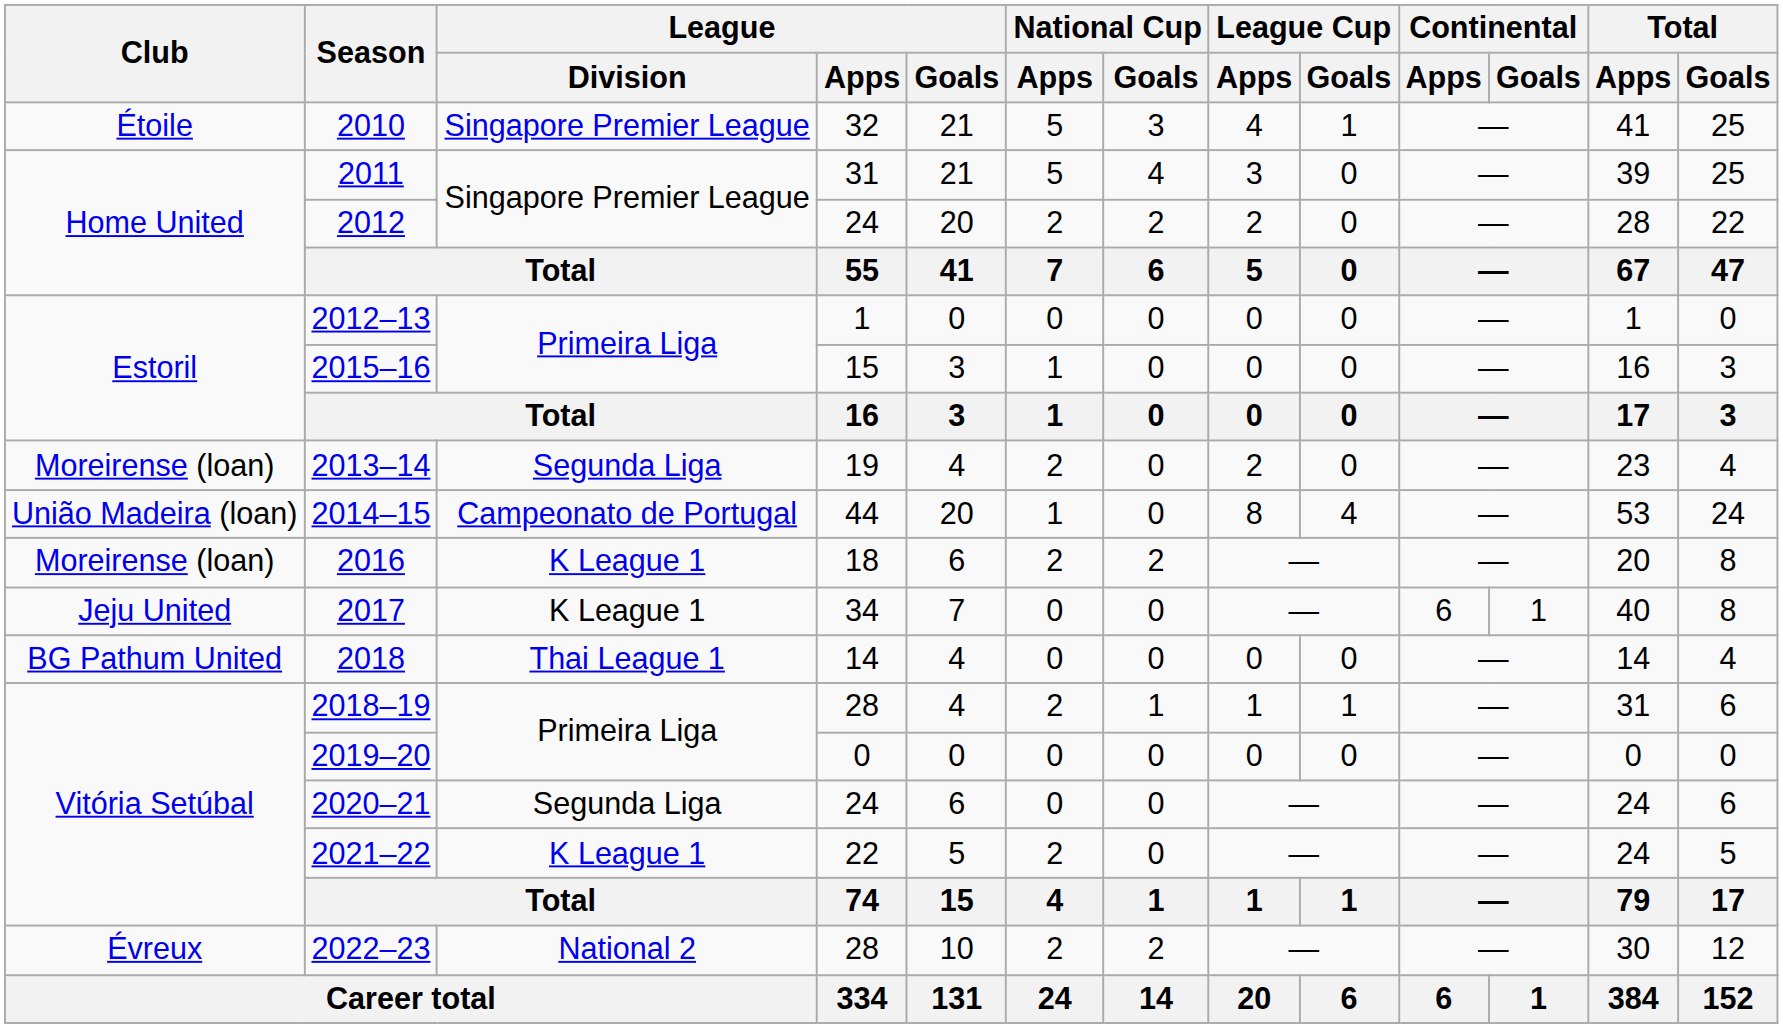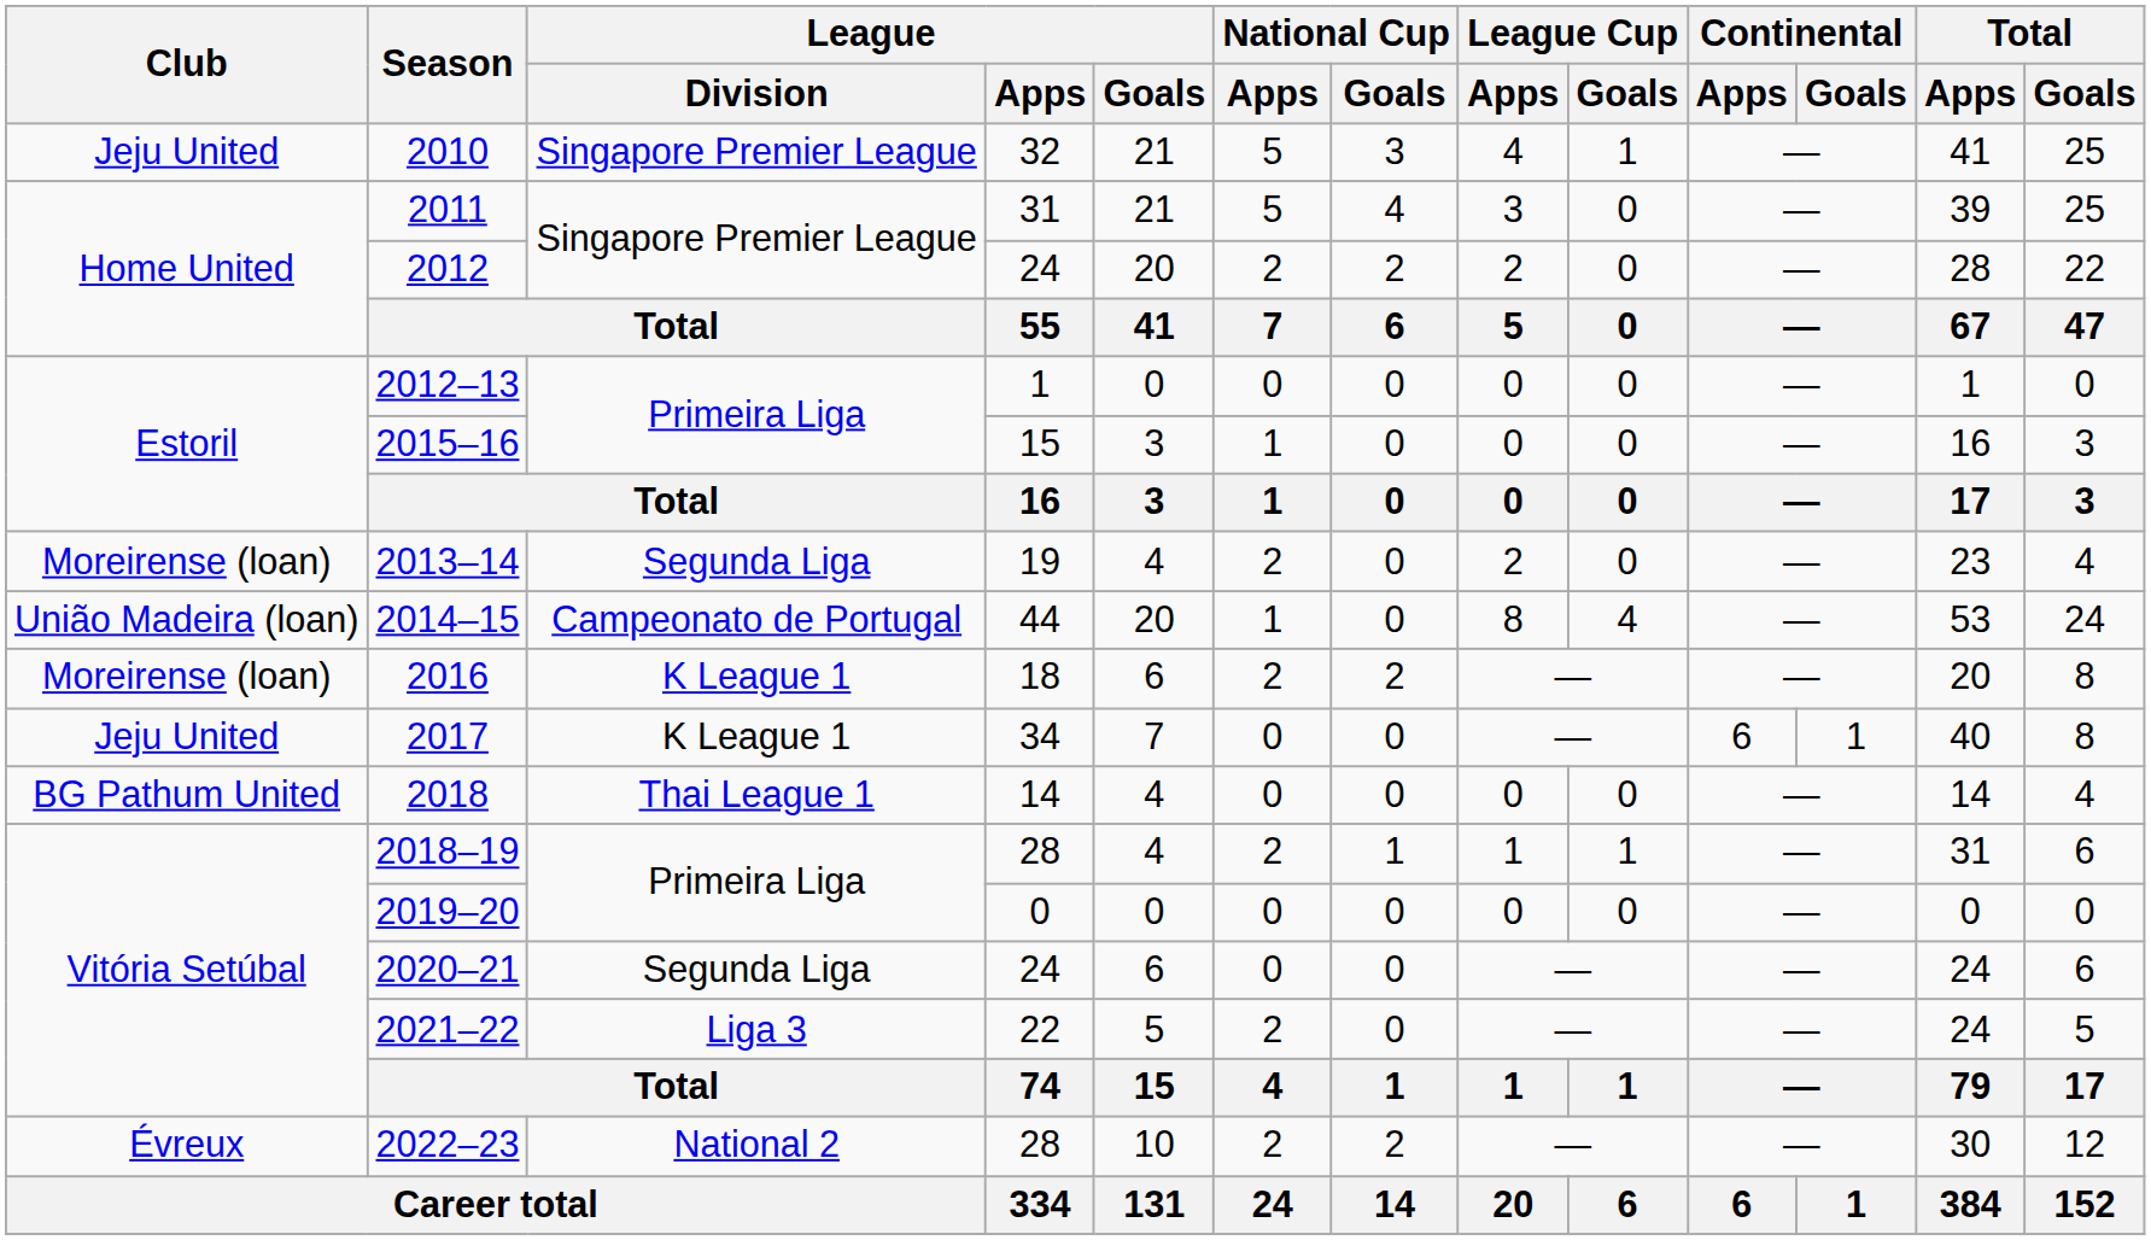 <table class="wikitable" style="text-align: center;">
 <tr>
 <th rowspan="2">Club</th>
 <th rowspan="2">Season</th>
 <th colspan="3">League</th>
 <th colspan="2">National Cup</th>
 <th colspan="2">League Cup</th>
 <th colspan="2">Continental</th>
 <th colspan="2">Total</th>
 </tr>
 <tr>
 <th>Division</th>
 <th>Apps</th>
 <th>Goals</th>
 <th>Apps</th>
 <th>Goals</th>
 <th>Apps</th>
 <th>Goals</th>
 <th>Apps</th>
 <th>Goals</th>
 <th>Apps</th>
 <th>Goals</th>
 </tr>
 <tr>
-<td><a href='#'>Étoile</a></td>
+<td><a href='#'>Jeju United</a></td>
 <td><a href='#'>2010</a></td>
 <td><a href='#'>Singapore Premier League</a></td>
 <td>32</td>
 <td>21</td>
 <td>5</td>
 <td>3</td>
 <td>4</td>
 <td>1</td>
 <td colspan="2">—</td>
 <td>41</td>
 <td>25</td>
 </tr>
 <tr>
 <td rowspan="3"><a href='#'>Home United</a></td>
 <td><a href='#'>2011</a></td>
 <td rowspan="2">Singapore Premier League</td>
 <td>31</td>
 <td>21</td>
 <td>5</td>
 <td>4</td>
 <td>3</td>
 <td>0</td>
 <td colspan="2">—</td>
 <td>39</td>
 <td>25</td>
 </tr>
 <tr>
 <td><a href='#'>2012</a></td>
 <td>24</td>
 <td>20</td>
 <td>2</td>
 <td>2</td>
 <td>2</td>
 <td>0</td>
 <td colspan="2">—</td>
 <td>28</td>
 <td>22</td>
 </tr>
 <tr>
 <th colspan="2">Total</th>
 <th>55</th>
 <th>41</th>
 <th>7</th>
 <th>6</th>
 <th>5</th>
 <th>0</th>
 <th colspan="2">—</th>
 <th>67</th>
 <th>47</th>
 </tr>
 <tr>
 <td rowspan="3"><a href='#'>Estoril</a></td>
 <td><a href='#'>2012–13</a></td>
 <td rowspan="2"><a href='#'>Primeira Liga</a></td>
 <td>1</td>
 <td>0</td>
 <td>0</td>
 <td>0</td>
 <td>0</td>
 <td>0</td>
 <td colspan="2">—</td>
 <td>1</td>
 <td>0</td>
 </tr>
 <tr>
 <td><a href='#'>2015–16</a></td>
 <td>15</td>
 <td>3</td>
 <td>1</td>
 <td>0</td>
 <td>0</td>
 <td>0</td>
 <td colspan="2">—</td>
 <td>16</td>
 <td>3</td>
 </tr>
 <tr>
 <th colspan="2">Total</th>
 <th>16</th>
 <th>3</th>
 <th>1</th>
 <th>0</th>
 <th>0</th>
 <th>0</th>
 <th colspan="2">—</th>
 <th>17</th>
 <th>3</th>
 </tr>
 <tr>
 <td><a href='#'>Moreirense</a> (loan)</td>
 <td><a href='#'>2013–14</a></td>
 <td><a href='#'>Segunda Liga</a></td>
 <td>19</td>
 <td>4</td>
 <td>2</td>
 <td>0</td>
 <td>2</td>
 <td>0</td>
 <td colspan="2">—</td>
 <td>23</td>
 <td>4</td>
 </tr>
 <tr>
 <td><a href='#'>União Madeira</a> (loan)</td>
 <td><a href='#'>2014–15</a></td>
 <td><a href='#'>Campeonato de Portugal</a></td>
 <td>44</td>
 <td>20</td>
 <td>1</td>
 <td>0</td>
 <td>8</td>
 <td>4</td>
 <td colspan="2">—</td>
 <td>53</td>
 <td>24</td>
 </tr>
 <tr>
 <td><a href='#'>Moreirense</a> (loan)</td>
 <td><a href='#'>2016</a></td>
 <td><a href='#'>K League 1</a></td>
 <td>18</td>
 <td>6</td>
 <td>2</td>
 <td>2</td>
 <td colspan="2">—</td>
 <td colspan="2">—</td>
 <td>20</td>
 <td>8</td>
 </tr>
 <tr>
 <td><a href='#'>Jeju United</a></td>
 <td><a href='#'>2017</a></td>
 <td>K League 1</td>
 <td>34</td>
 <td>7</td>
 <td>0</td>
 <td>0</td>
 <td colspan="2">—</td>
 <td>6</td>
 <td>1</td>
 <td>40</td>
 <td>8</td>
 </tr>
 <tr>
 <td><a href='#'>BG Pathum United</a></td>
 <td><a href='#'>2018</a></td>
 <td><a href='#'>Thai League 1</a></td>
 <td>14</td>
 <td>4</td>
 <td>0</td>
 <td>0</td>
 <td>0</td>
 <td>0</td>
 <td colspan="2">—</td>
 <td>14</td>
 <td>4</td>
 </tr>
 <tr>
 <td rowspan="5"><a href='#'>Vitória Setúbal</a></td>
 <td><a href='#'>2018–19</a></td>
 <td rowspan="2">Primeira Liga</td>
 <td>28</td>
 <td>4</td>
 <td>2</td>
 <td>1</td>
 <td>1</td>
 <td>1</td>
 <td colspan="2">—</td>
 <td>31</td>
 <td>6</td>
 </tr>
 <tr>
 <td><a href='#'>2019–20</a></td>
 <td>0</td>
 <td>0</td>
 <td>0</td>
 <td>0</td>
 <td>0</td>
 <td>0</td>
 <td colspan="2">—</td>
 <td>0</td>
 <td>0</td>
 </tr>
 <tr>
 <td><a href='#'>2020–21</a></td>
 <td>Segunda Liga</td>
 <td>24</td>
 <td>6</td>
 <td>0</td>
 <td>0</td>
 <td colspan="2">—</td>
 <td colspan="2">—</td>
 <td>24</td>
 <td>6</td>
 </tr>
 <tr>
 <td><a href='#'>2021–22</a></td>
-<td><a href='#'>K League 1</a></td>
+<td><a href='#'>Liga 3</a></td>
 <td>22</td>
 <td>5</td>
 <td>2</td>
 <td>0</td>
 <td colspan="2">—</td>
 <td colspan="2">—</td>
 <td>24</td>
 <td>5</td>
 </tr>
 <tr>
 <th colspan="2">Total</th>
 <th>74</th>
 <th>15</th>
 <th>4</th>
 <th>1</th>
 <th>1</th>
 <th>1</th>
 <th colspan="2">—</th>
 <th>79</th>
 <th>17</th>
 </tr>
 <tr>
 <td><a href='#'>Évreux</a></td>
 <td><a href='#'>2022–23</a></td>
 <td><a href='#'>National 2</a></td>
 <td>28</td>
 <td>10</td>
 <td>2</td>
 <td>2</td>
 <td colspan="2">—</td>
 <td colspan="2">—</td>
 <td>30</td>
 <td>12</td>
 </tr>
 <tr>
 <th colspan="3">Career total</th>
 <th>334</th>
 <th>131</th>
 <th>24</th>
 <th>14</th>
 <th>20</th>
 <th>6</th>
 <th>6</th>
 <th>1</th>
 <th>384</th>
 <th>152</th>
 </tr>
 </table>
